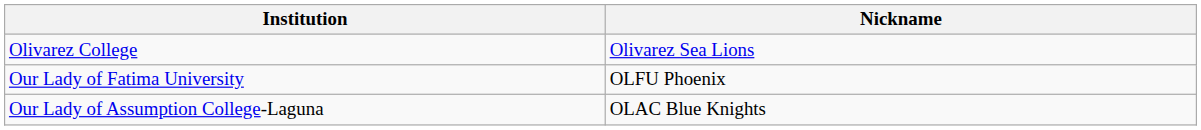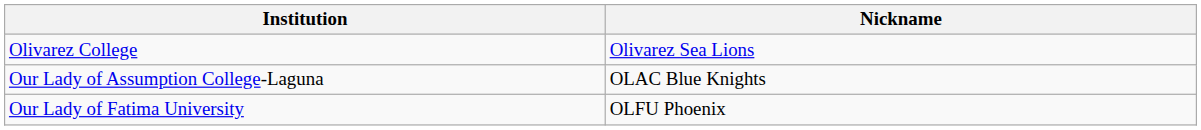 <table class="wikitable" style="width: 80%">
 <tr>
 <th width=7%>Institution</th>
 <th width=7%>Nickname</th>
 </tr>
 <tr>
 <td><a href='#'>Olivarez College</a></td>
 <td><a href='#'>Olivarez Sea Lions</a></td>
 </tr>
 <tr>
+<td><a href='#'>Our Lady of Assumption College</a>-Laguna</td>
+<td>OLAC Blue Knights</td>
+</tr>
+<tr>
 <td><a href='#'>Our Lady of Fatima University</a></td>
 <td>OLFU Phoenix</td>
 </tr>
-<tr>
-<td><a href='#'>Our Lady of Assumption College</a>-Laguna</td>
-<td>OLAC Blue Knights</td>
-</tr>
 </table>
